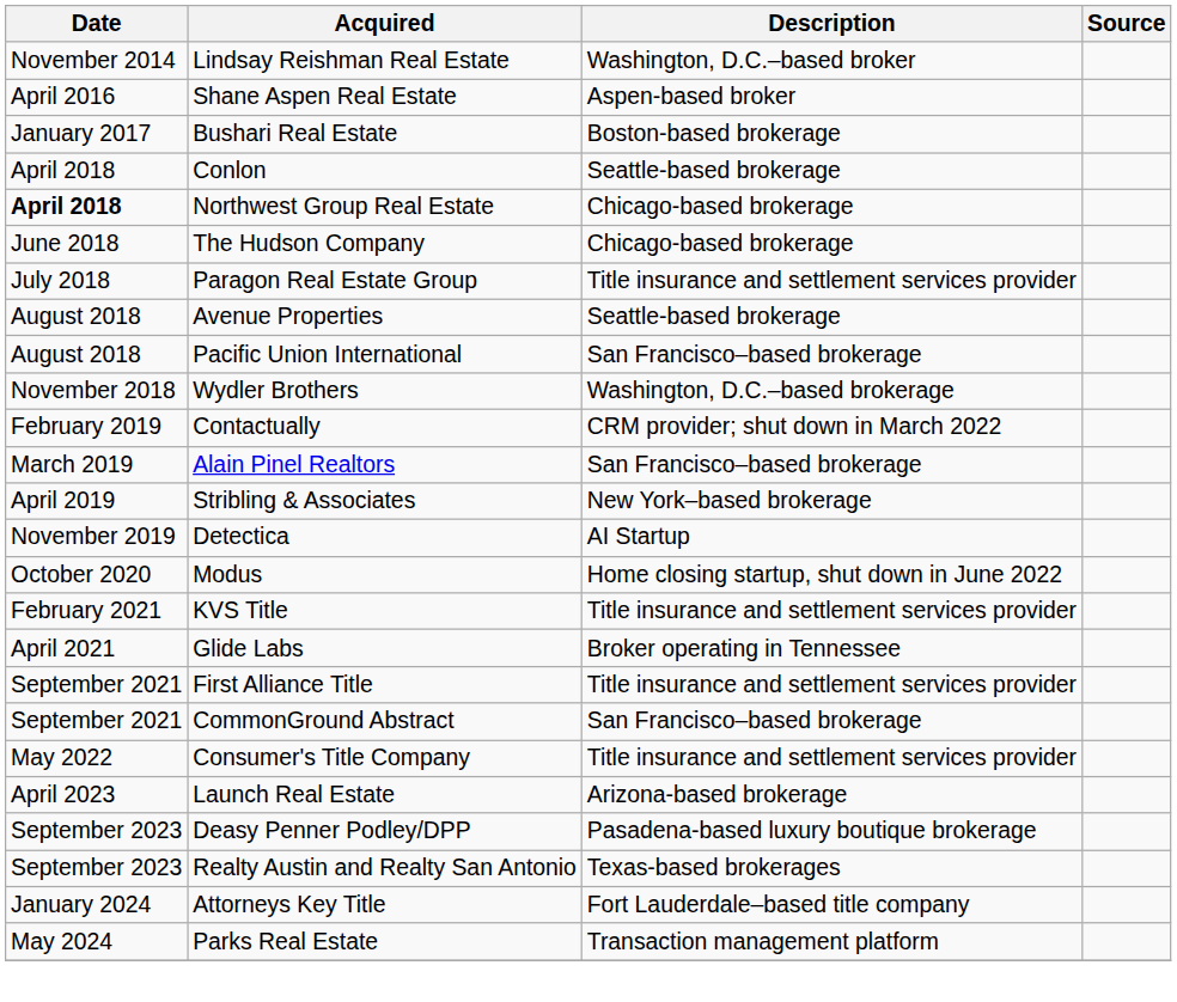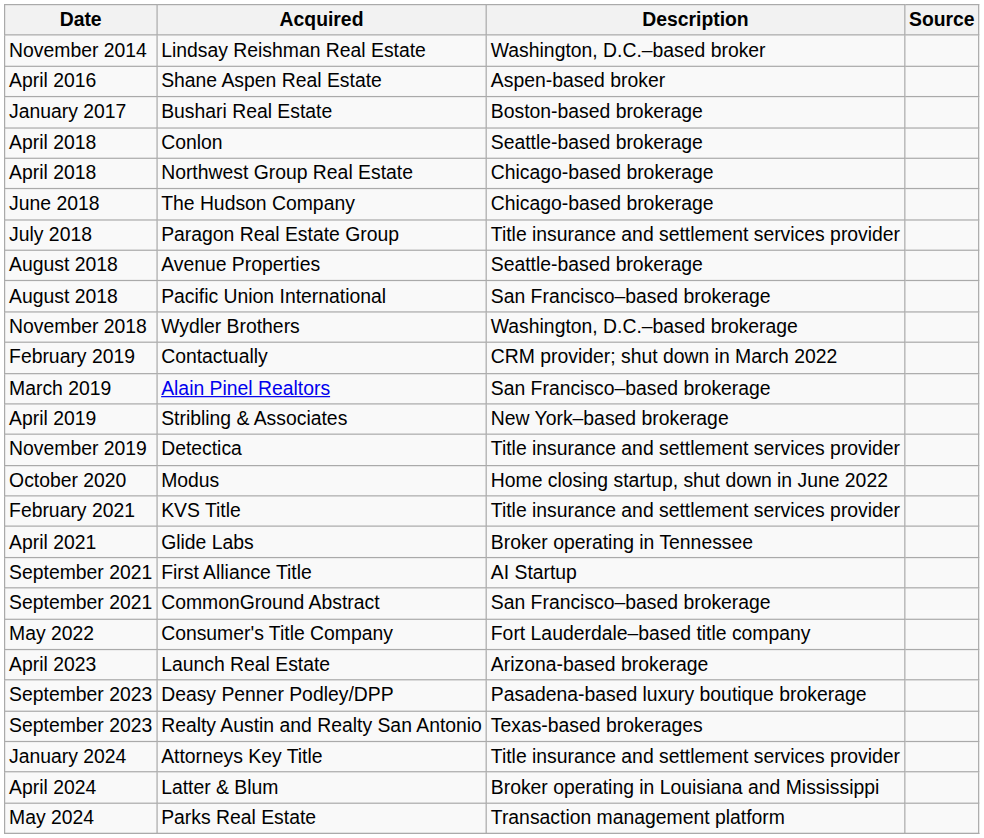 <table class="wikitable">
 <tr>
 <th>Date</th>
 <th>Acquired</th>
 <th>Description</th>
 <th>Source</th>
 </tr>
 <tr>
 <td>November 2014</td>
 <td>Lindsay Reishman Real Estate</td>
 <td>Washington, D.C.–based broker</td>
 <td></td>
 </tr>
 <tr>
 <td>April 2016</td>
 <td>Shane Aspen Real Estate</td>
 <td>Aspen-based broker</td>
 <td></td>
 </tr>
 <tr>
 <td>January 2017</td>
 <td>Bushari Real Estate</td>
 <td>Boston-based brokerage</td>
 <td></td>
 </tr>
 <tr>
 <td>April 2018</td>
 <td>Conlon</td>
 <td>Seattle-based brokerage</td>
 <td></td>
 </tr>
 <tr>
-<td><strong>April 2018</strong></td>
+<td>April 2018</td>
 <td>Northwest Group Real Estate</td>
 <td>Chicago-based brokerage</td>
 <td></td>
 </tr>
 <tr>
 <td>June 2018</td>
 <td>The Hudson Company</td>
 <td>Chicago-based brokerage</td>
 <td></td>
 </tr>
 <tr>
 <td>July 2018</td>
 <td>Paragon Real Estate Group</td>
 <td>Title insurance and settlement services provider</td>
 <td></td>
 </tr>
 <tr>
 <td>August 2018</td>
 <td>Avenue Properties</td>
 <td>Seattle-based brokerage</td>
 <td></td>
 </tr>
 <tr>
 <td>August 2018</td>
 <td>Pacific Union International</td>
 <td>San Francisco–based brokerage</td>
 <td></td>
 </tr>
 <tr>
 <td>November 2018</td>
 <td>Wydler Brothers</td>
 <td>Washington, D.C.–based brokerage</td>
 <td></td>
 </tr>
 <tr>
 <td>February 2019</td>
 <td>Contactually</td>
 <td>CRM provider; shut down in March 2022</td>
 <td></td>
 </tr>
 <tr>
 <td>March 2019</td>
 <td><a href='#'>Alain Pinel Realtors</a></td>
 <td>San Francisco–based brokerage</td>
 <td></td>
 </tr>
 <tr>
 <td>April 2019</td>
 <td>Stribling & Associates</td>
 <td>New York–based brokerage</td>
 <td></td>
 </tr>
 <tr>
 <td>November 2019</td>
 <td>Detectica</td>
-<td>AI Startup</td>
+<td>Title insurance and settlement services provider</td>
 <td></td>
 </tr>
 <tr>
 <td>October 2020</td>
 <td>Modus</td>
 <td>Home closing startup, shut down in June 2022</td>
 <td></td>
 </tr>
 <tr>
 <td>February 2021</td>
 <td>KVS Title</td>
 <td>Title insurance and settlement services provider</td>
 <td></td>
 </tr>
 <tr>
 <td>April 2021</td>
 <td>Glide Labs</td>
 <td>Broker operating in Tennessee</td>
 <td></td>
 </tr>
 <tr>
 <td>September 2021</td>
 <td>First Alliance Title</td>
-<td>Title insurance and settlement services provider</td>
+<td>AI Startup</td>
 <td></td>
 </tr>
 <tr>
 <td>September 2021</td>
 <td>CommonGround Abstract</td>
 <td>San Francisco–based brokerage</td>
 <td></td>
 </tr>
 <tr>
 <td>May 2022</td>
 <td>Consumer's Title Company</td>
-<td>Title insurance and settlement services provider</td>
+<td>Fort Lauderdale–based title company</td>
 <td></td>
 </tr>
 <tr>
 <td>April 2023</td>
 <td>Launch Real Estate</td>
 <td>Arizona-based brokerage</td>
 <td></td>
 </tr>
 <tr>
 <td>September 2023</td>
 <td>Deasy Penner Podley/DPP</td>
 <td>Pasadena-based luxury boutique brokerage</td>
 <td></td>
 </tr>
 <tr>
 <td>September 2023</td>
 <td>Realty Austin and Realty San Antonio</td>
 <td>Texas-based brokerages</td>
 <td></td>
 </tr>
 <tr>
 <td>January 2024</td>
 <td>Attorneys Key Title</td>
-<td>Fort Lauderdale–based title company</td>
+<td>Title insurance and settlement services provider</td>
+<td></td>
+</tr>
+<tr>
+<td>April 2024</td>
+<td>Latter & Blum</td>
+<td>Broker operating in Louisiana and Mississippi</td>
 <td></td>
 </tr>
 <tr>
 <td>May 2024</td>
 <td>Parks Real Estate</td>
 <td>Transaction management platform</td>
 <td></td>
 </tr>
 <tr>
 </tr>
 </table>
